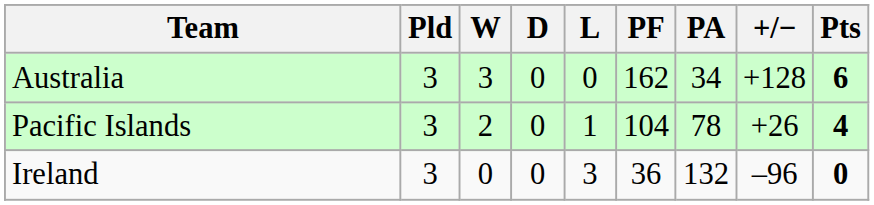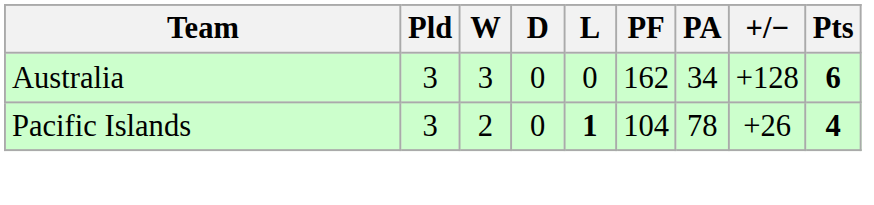 <table class="wikitable" style="text-align:center">
 <tr>
 <th width="200">Team</th>
 <th width="20">Pld</th>
 <th width="20">W</th>
 <th width="20">D</th>
 <th width="20">L</th>
 <th width="20">PF</th>
 <th width="20">PA</th>
 <th width="32">+/−</th>
 <th width="20">Pts</th>
 </tr>
 <tr style="background:#cfc">
 <td style="text-align:left;">Australia</td>
 <td>3</td>
 <td>3</td>
 <td>0</td>
 <td>0</td>
 <td>162</td>
 <td>34</td>
 <td>+128</td>
 <td><strong>6</strong></td>
 </tr>
 <tr style="background:#cfc">
 <td style="text-align:left;">Pacific Islands</td>
 <td>3</td>
 <td>2</td>
 <td>0</td>
-<td>1</td>
+<td><strong>1</strong></td>
 <td>104</td>
 <td>78</td>
 <td>+26</td>
 <td><strong>4</strong></td>
 </tr>
-<tr>
-<td style="text-align:left;">Ireland</td>
-<td>3</td>
-<td>0</td>
-<td>0</td>
-<td>3</td>
-<td>36</td>
-<td>132</td>
-<td>–96</td>
-<td><strong>0</strong></td>
-</tr>
 </table>
